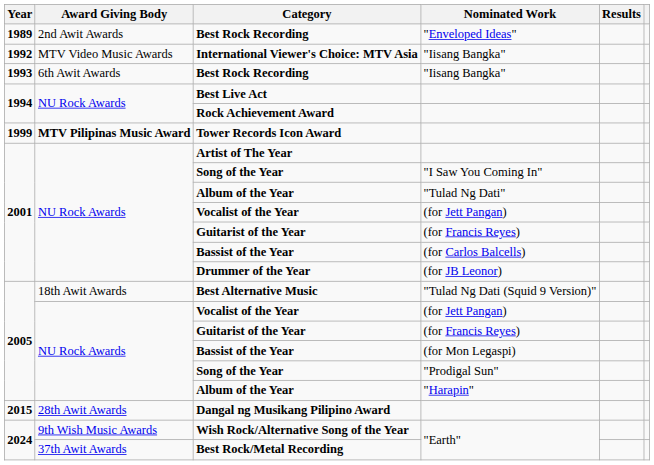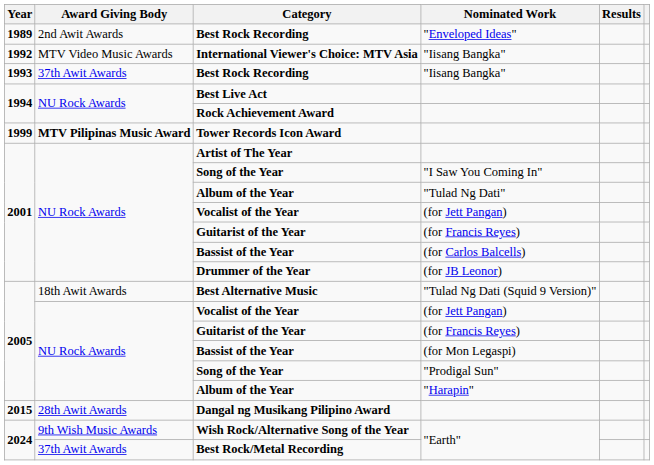 <table class="wikitable">
 <tr>
 <th>Year</th>
 <th>Award Giving Body</th>
 <th>Category</th>
 <th>Nominated Work</th>
 <th>Results</th>
 <th></th>
 </tr>
 <tr>
 <td><strong>1989</strong></td>
 <td>2nd Awit Awards</td>
 <td><strong>Best Rock Recording</strong></td>
 <td>"<a href='#'>Enveloped Ideas</a>"</td>
 <td></td>
 <td></td>
 </tr>
 <tr>
 <td><strong>1992</strong></td>
 <td>MTV Video Music Awards</td>
 <td><strong>International Viewer's Choice: MTV Asia</strong></td>
 <td>"Iisang Bangka"</td>
 <td></td>
 <td></td>
 </tr>
 <tr>
 <td><strong>1993</strong></td>
-<td>6th Awit Awards</td>
+<td><a href='#'>37th Awit Awards</a></td>
 <td><strong>Best Rock Recording</strong></td>
 <td>"Iisang Bangka"</td>
 <td></td>
 <td></td>
 </tr>
 <tr>
 <td rowspan=2><strong>1994</strong></td>
 <td rowspan=2><a href='#'>NU Rock Awards</a></td>
 <td><strong>Best Live Act</strong></td>
 <td></td>
 <td></td>
 <td></td>
 </tr>
 <tr>
 <td><strong>Rock Achievement Award</strong></td>
 <td></td>
 <td></td>
 <td></td>
 </tr>
 <tr>
 <td><strong>1999</strong></td>
 <td><strong>MTV Pilipinas Music Award</strong></td>
 <td><strong>	Tower Records Icon Award</strong></td>
 <td></td>
 <td></td>
 <td></td>
 </tr>
 <tr>
 <td rowspan=7><strong>2001</strong></td>
 <td rowspan=7><a href='#'>NU Rock Awards</a></td>
 <td><strong>Artist of The Year</strong></td>
 <td></td>
 <td></td>
 <td></td>
 </tr>
 <tr>
 <td><strong>Song of the Year</strong></td>
 <td>"I Saw You Coming In"</td>
 <td></td>
 <td></td>
 </tr>
 <tr>
 <td><strong>Album of the Year</strong></td>
 <td>"Tulad Ng Dati"</td>
 <td></td>
 <td></td>
 </tr>
 <tr>
 <td><strong>Vocalist of the Year</strong></td>
 <td>(for <a href='#'>Jett Pangan</a>)</td>
 <td></td>
 <td></td>
 </tr>
 <tr>
 <td><strong>Guitarist of the Year</strong></td>
 <td>(for <a href='#'>Francis Reyes</a>)</td>
 <td></td>
 <td></td>
 </tr>
 <tr>
 <td><strong>Bassist of the Year</strong></td>
 <td>(for <a href='#'>Carlos Balcells</a>)</td>
 <td></td>
 <td></td>
 </tr>
 <tr>
 <td><strong>Drummer of the Year</strong></td>
 <td>(for <a href='#'>JB Leonor</a>)</td>
 <td></td>
 <td></td>
 </tr>
 <tr>
 <td rowspan=6><strong>2005</strong></td>
 <td>18th Awit Awards</td>
 <td><strong>Best Alternative Music</strong></td>
 <td>"Tulad Ng Dati (Squid 9 Version)"</td>
 <td></td>
 <td></td>
 </tr>
 <tr>
 <td rowspan=5><a href='#'>NU Rock Awards</a></td>
 <td><strong>Vocalist of the Year</strong></td>
 <td>(for <a href='#'>Jett Pangan</a>)</td>
 <td></td>
 <td></td>
 </tr>
 <tr>
 <td><strong>Guitarist of the Year</strong></td>
 <td>(for <a href='#'>Francis Reyes</a>)</td>
 <td></td>
 <td></td>
 </tr>
 <tr>
 <td><strong>Bassist of the Year</strong></td>
 <td>(for Mon Legaspi)</td>
 <td></td>
 <td></td>
 </tr>
 <tr>
 <td><strong>Song of the Year</strong></td>
 <td>"Prodigal Sun"</td>
 <td></td>
 <td></td>
 </tr>
 <tr>
 <td><strong>Album of the Year</strong></td>
 <td>"<a href='#'>Harapin</a>"</td>
 <td></td>
 <td></td>
 </tr>
 <tr>
 <td><strong>2015</strong></td>
 <td><a href='#'>28th Awit Awards</a></td>
 <td><strong>Dangal ng Musikang Pilipino Award</strong></td>
 <td></td>
 <td></td>
 <td></td>
 </tr>
 <tr>
 <td rowspan=2><strong>2024</strong></td>
 <td><a href='#'>9th Wish Music Awards</a></td>
 <td><strong>Wish Rock/Alternative Song of the Year</strong></td>
 <td rowspan=2>"Earth"</td>
 <td></td>
 <td></td>
 </tr>
 <tr>
 <td><a href='#'>37th Awit Awards</a></td>
 <td><strong>Best Rock/Metal Recording</strong></td>
 <td></td>
 <td></td>
 </tr>
 </table>
